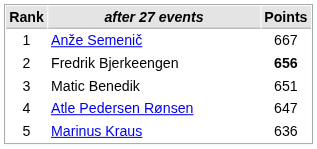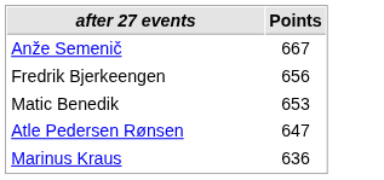 <table cellspacing="1" cellpadding="3" style="border:1px solid #aaa; font-size:86%;">
 <tr style="background:#e4e4e4;">
-<th style="border-bottom:1px solid #aaa; width:10px;">Rank</th>
 <th style="border-bottom:1px solid #aaa; width:200px;"><em>after 27 events</em></th>
 <th style="border-bottom:1px solid #aaa; width:20px;">Points</th>
 </tr>
 <tr>
-<td align=center>1</td>
 <td> <a href='#'>Anže Semenič</a></td>
 <td align=center>667</td>
 </tr>
 <tr>
-<td align=center>2</td>
 <td> Fredrik Bjerkeengen</td>
-<td align=center><strong>656</strong></td>
+<td align=center>656</td>
 </tr>
 <tr>
-<td align=center>3</td>
 <td> Matic Benedik</td>
-<td align=center>651</td>
+<td align=center>653</td>
 </tr>
 <tr>
-<td align=center>4</td>
 <td> <a href='#'>Atle Pedersen Rønsen</a></td>
 <td align=center>647</td>
 </tr>
 <tr>
-<td align=center>5</td>
 <td> <a href='#'>Marinus Kraus</a></td>
 <td align=center>636</td>
 </tr>
 </table>
